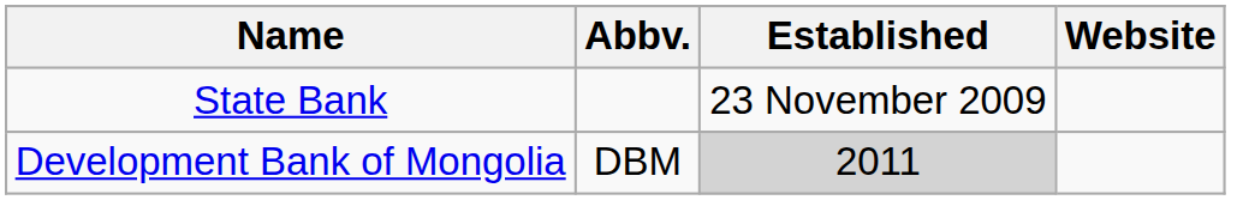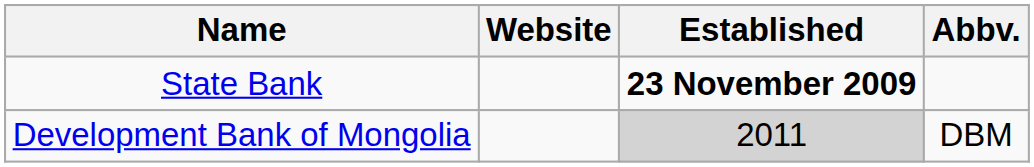 <table class="wikitable sortable" style="text-align:center">
 <tr>
 <th>Name</th>
+<th>Website</th>
+<th>Established</th>
 <th>Abbv.</th>
-<th>Established</th>
-<th>Website</th>
 </tr>
 <tr>
 <td><a href='#'>State Bank</a></td>
 <td></td>
-<td>23 November 2009</td>
+<td><strong>23 November 2009</strong></td>
 <td></td>
 </tr>
 <tr>
 <td><a href='#'>Development Bank of Mongolia</a></td>
+<td></td>
+<td style="background: lightgrey;">2011</td>
 <td>DBM</td>
-<td style="background: lightgrey;">2011</td>
-<td></td>
 </tr>
 </table>
